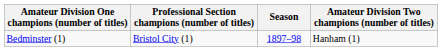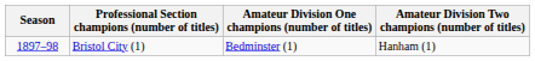 <table class="wikitable">
 <tr>
+<th width="80">Season</th>
+<th width="200">Professional Section champions (number of titles)</th>
 <th width="200">Amateur Division One champions (number of titles)</th>
-<th width="200">Professional Section champions (number of titles)</th>
-<th width="80">Season</th>
 <th width="200">Amateur Division Two champions (number of titles)</th>
 </tr>
 <tr>
+<td align="center"><a href='#'>1897–98</a></td>
+<td><a href='#'>Bristol City</a> (1)</td>
 <td><a href='#'>Bedminster</a> (1)</td>
-<td><a href='#'>Bristol City</a> (1)</td>
-<td align="center"><a href='#'>1897–98</a></td>
 <td>Hanham (1)</td>
 </tr>
 </table>
